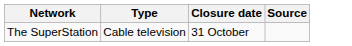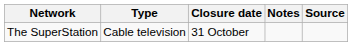 <table class="wikitable sortable">
 <tr>
 <th>Network</th>
 <th>Type</th>
 <th>Closure date</th>
+<th>Notes</th>
 <th>Source</th>
 </tr>
 <tr>
 <td>The SuperStation</td>
 <td>Cable television</td>
 <td>31 October</td>
 <td></td>
+<td></td>
 </tr>
 </table>
